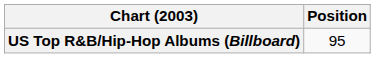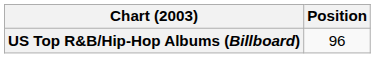 <table class="wikitable plainrowheaders">
 <tr>
 <th scope="col">Chart (2003)</th>
 <th scope="col">Position</th>
 </tr>
 <tr>
 <th scope="row">US Top R&B/Hip-Hop Albums (<em>Billboard</em>)</th>
-<td style="text-align:center;">95</td>
+<td style="text-align:center;">96</td>
 </tr>
 </table>
